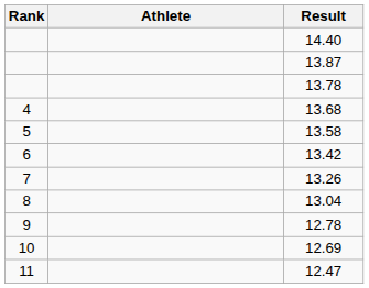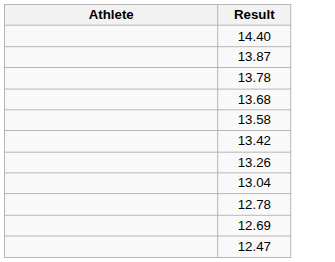 <table class=wikitable style="text-align:center">
 <tr>
-<th width=40>Rank</th>
 <th width=250>Athlete</th>
 <th width=80>Result</th>
 </tr>
 <tr>
-<td></td>
 <td align=left></td>
 <td>14.40</td>
 </tr>
 <tr>
-<td></td>
 <td align=left></td>
 <td>13.87</td>
 </tr>
 <tr>
-<td></td>
 <td align=left></td>
 <td>13.78</td>
 </tr>
 <tr>
-<td>4</td>
 <td align=left></td>
 <td>13.68</td>
 </tr>
 <tr>
-<td>5</td>
 <td align=left></td>
 <td>13.58</td>
 </tr>
 <tr>
-<td>6</td>
 <td align=left></td>
 <td>13.42</td>
 </tr>
 <tr>
-<td>7</td>
 <td align=left></td>
 <td>13.26</td>
 </tr>
 <tr>
-<td>8</td>
 <td align=left></td>
 <td>13.04</td>
 </tr>
 <tr>
-<td>9</td>
 <td align=left></td>
 <td>12.78</td>
 </tr>
 <tr>
-<td>10</td>
 <td align=left></td>
 <td>12.69</td>
 </tr>
 <tr>
-<td>11</td>
 <td align=left></td>
 <td>12.47</td>
 </tr>
 </table>
